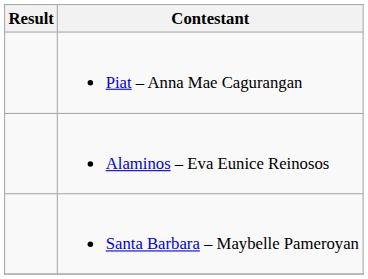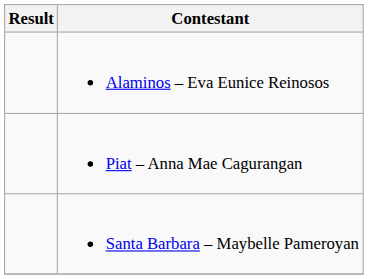 <table class="wikitable sortable" style="font-size: 95%;">
 <tr>
 <th>Result</th>
 <th>Contestant</th>
 </tr>
 <tr>
 <td></td>
-<td><br><ul><li><a href='#'>Piat</a> – Anna Mae Cagurangan</li></ul></td>
+<td><br><ul><li><a href='#'>Alaminos</a> – Eva Eunice Reinosos</li></ul></td>
 </tr>
 <tr>
 <td></td>
-<td><br><ul><li><a href='#'>Alaminos</a> – Eva Eunice Reinosos</li></ul></td>
+<td><br><ul><li><a href='#'>Piat</a> – Anna Mae Cagurangan</li></ul></td>
 </tr>
 <tr>
 <td></td>
 <td><br><ul><li><a href='#'>Santa Barbara</a> – Maybelle Pameroyan</li></ul></td>
 </tr>
 <tr>
 </tr>
 </table>
